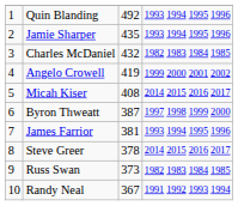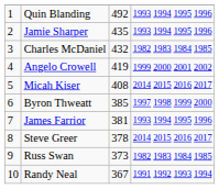 <table class="wikitable">
 <tr>
 </tr>
 <tr>
 <td>1</td>
 <td>Quin Blanding</td>
 <td>492</td>
 <td style="font-size:80%;"><a href='#'>1993</a> <a href='#'>1994</a> <a href='#'>1995</a> <a href='#'>1996</a></td>
 </tr>
 <tr>
 <td>2</td>
 <td><a href='#'>Jamie Sharper</a></td>
 <td>435</td>
 <td style="font-size:80%;"><a href='#'>1993</a> <a href='#'>1994</a> <a href='#'>1995</a> <a href='#'>1996</a></td>
 </tr>
 <tr>
 <td>3</td>
 <td>Charles McDaniel</td>
 <td>432</td>
 <td style="font-size:80%;"><a href='#'>1982</a> <a href='#'>1983</a> <a href='#'>1984</a> <a href='#'>1985</a></td>
 </tr>
 <tr>
 <td>4</td>
 <td><a href='#'>Angelo Crowell</a></td>
 <td>419</td>
 <td style="font-size:80%;"><a href='#'>1999</a> <a href='#'>2000</a> <a href='#'>2001</a> <a href='#'>2002</a></td>
 </tr>
 <tr>
 <td>5</td>
 <td><a href='#'>Micah Kiser</a></td>
 <td>408</td>
 <td style="font-size:80%;"><a href='#'>2014</a> <a href='#'>2015</a> <a href='#'>2016</a> <a href='#'>2017</a></td>
 </tr>
 <tr>
 <td>6</td>
 <td>Byron Thweatt</td>
-<td>387</td>
+<td>385</td>
 <td style="font-size:80%;"><a href='#'>1997</a> <a href='#'>1998</a> <a href='#'>1999</a> <a href='#'>2000</a></td>
 </tr>
 <tr>
 <td>7</td>
 <td><a href='#'>James Farrior</a></td>
 <td>381</td>
 <td style="font-size:80%;"><a href='#'>1993</a> <a href='#'>1994</a> <a href='#'>1995</a> <a href='#'>1996</a></td>
 </tr>
 <tr>
 <td>8</td>
 <td>Steve Greer</td>
 <td>378</td>
 <td style="font-size:80%;"><a href='#'>2014</a> <a href='#'>2015</a> <a href='#'>2016</a> <a href='#'>2017</a></td>
 </tr>
 <tr>
 <td>9</td>
 <td>Russ Swan</td>
 <td>373</td>
 <td style="font-size:80%;"><a href='#'>1982</a> <a href='#'>1983</a> <a href='#'>1984</a> <a href='#'>1985</a></td>
 </tr>
 <tr>
 <td>10</td>
 <td>Randy Neal</td>
 <td>367</td>
 <td style="font-size:80%;"><a href='#'>1991</a> <a href='#'>1992</a> <a href='#'>1993</a> <a href='#'>1994</a></td>
 </tr>
 </table>
